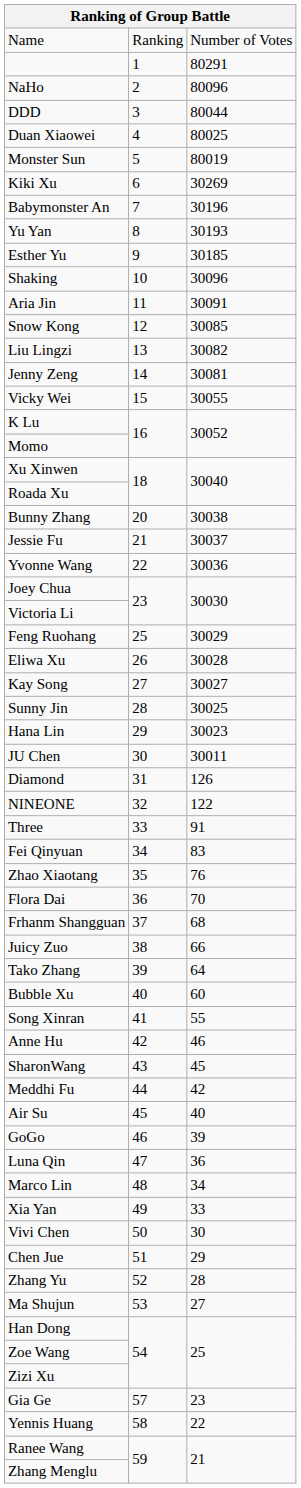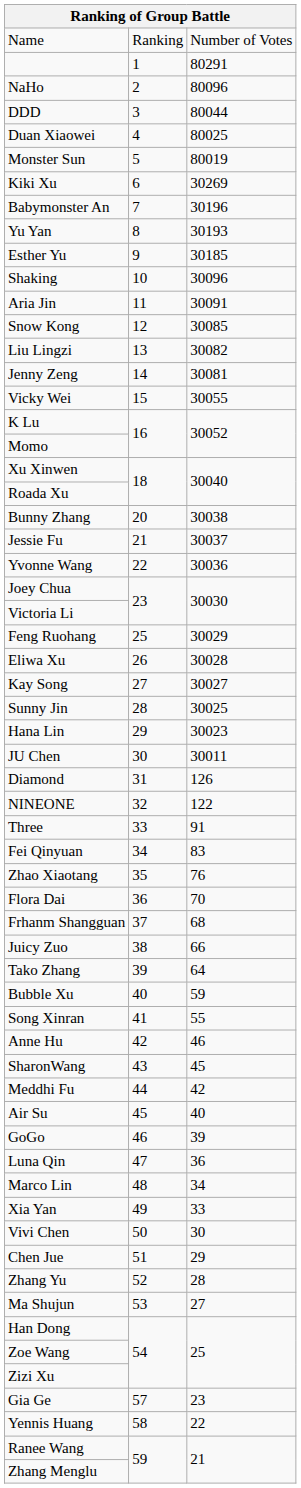 <table class="wikitable">
 <tr>
 <th colspan="3">Ranking of Group Battle</th>
 </tr>
 <tr>
 <td>Name</td>
 <td>Ranking</td>
 <td>Number of Votes</td>
 </tr>
 <tr>
 <td></td>
 <td>1</td>
 <td>80291</td>
 </tr>
 <tr>
 <td>NaHo</td>
 <td>2</td>
 <td>80096</td>
 </tr>
 <tr>
 <td>DDD</td>
 <td>3</td>
 <td>80044</td>
 </tr>
 <tr>
 <td>Duan Xiaowei</td>
 <td>4</td>
 <td>80025</td>
 </tr>
 <tr>
 <td>Monster Sun</td>
 <td>5</td>
 <td>80019</td>
 </tr>
 <tr>
 <td>Kiki Xu</td>
 <td>6</td>
 <td>30269</td>
 </tr>
 <tr>
 <td>Babymonster An</td>
 <td>7</td>
 <td>30196</td>
 </tr>
 <tr>
 <td>Yu Yan</td>
 <td>8</td>
 <td>30193</td>
 </tr>
 <tr>
 <td>Esther Yu</td>
 <td>9</td>
 <td>30185</td>
 </tr>
 <tr>
 <td>Shaking</td>
 <td>10</td>
 <td>30096</td>
 </tr>
 <tr>
 <td>Aria Jin</td>
 <td>11</td>
 <td>30091</td>
 </tr>
 <tr>
 <td>Snow Kong</td>
 <td>12</td>
 <td>30085</td>
 </tr>
 <tr>
 <td>Liu Lingzi</td>
 <td>13</td>
 <td>30082</td>
 </tr>
 <tr>
 <td>Jenny Zeng</td>
 <td>14</td>
 <td>30081</td>
 </tr>
 <tr>
 <td>Vicky Wei</td>
 <td>15</td>
 <td>30055</td>
 </tr>
 <tr>
 <td>K Lu</td>
 <td rowspan="2">16</td>
 <td rowspan="2">30052</td>
 </tr>
 <tr>
 <td>Momo</td>
 </tr>
 <tr>
 <td>Xu Xinwen</td>
 <td rowspan="2">18</td>
 <td rowspan="2">30040</td>
 </tr>
 <tr>
 <td>Roada Xu</td>
 </tr>
 <tr>
 <td>Bunny Zhang</td>
 <td>20</td>
 <td>30038</td>
 </tr>
 <tr>
 <td>Jessie Fu</td>
 <td>21</td>
 <td>30037</td>
 </tr>
 <tr>
 <td>Yvonne Wang</td>
 <td>22</td>
 <td>30036</td>
 </tr>
 <tr>
 <td>Joey Chua</td>
 <td rowspan="2">23</td>
 <td rowspan="2">30030</td>
 </tr>
 <tr>
 <td>Victoria Li</td>
 </tr>
 <tr>
 <td>Feng Ruohang</td>
 <td>25</td>
 <td>30029</td>
 </tr>
 <tr>
 <td>Eliwa Xu</td>
 <td>26</td>
 <td>30028</td>
 </tr>
 <tr>
 <td>Kay Song</td>
 <td>27</td>
 <td>30027</td>
 </tr>
 <tr>
 <td>Sunny Jin</td>
 <td>28</td>
 <td>30025</td>
 </tr>
 <tr>
 <td>Hana Lin</td>
 <td>29</td>
 <td>30023</td>
 </tr>
 <tr>
 <td>JU Chen</td>
 <td>30</td>
 <td>30011</td>
 </tr>
 <tr>
 <td>Diamond</td>
 <td>31</td>
 <td>126</td>
 </tr>
 <tr>
 <td>NINEONE</td>
 <td>32</td>
 <td>122</td>
 </tr>
 <tr>
 <td>Three</td>
 <td>33</td>
 <td>91</td>
 </tr>
 <tr>
 <td>Fei Qinyuan</td>
 <td>34</td>
 <td>83</td>
 </tr>
 <tr>
 <td>Zhao Xiaotang</td>
 <td>35</td>
 <td>76</td>
 </tr>
 <tr>
 <td>Flora Dai</td>
 <td>36</td>
 <td>70</td>
 </tr>
 <tr>
 <td>Frhanm Shangguan</td>
 <td>37</td>
 <td>68</td>
 </tr>
 <tr>
 <td>Juicy Zuo</td>
 <td>38</td>
 <td>66</td>
 </tr>
 <tr>
 <td>Tako Zhang</td>
 <td>39</td>
 <td>64</td>
 </tr>
 <tr>
 <td>Bubble Xu</td>
 <td>40</td>
-<td>60</td>
+<td>59</td>
 </tr>
 <tr>
 <td>Song Xinran</td>
 <td>41</td>
 <td>55</td>
 </tr>
 <tr>
 <td>Anne Hu</td>
 <td>42</td>
 <td>46</td>
 </tr>
 <tr>
 <td>SharonWang</td>
 <td>43</td>
 <td>45</td>
 </tr>
 <tr>
 <td>Meddhi Fu</td>
 <td>44</td>
 <td>42</td>
 </tr>
 <tr>
 <td>Air Su</td>
 <td>45</td>
 <td>40</td>
 </tr>
 <tr>
 <td>GoGo</td>
 <td>46</td>
 <td>39</td>
 </tr>
 <tr>
 <td>Luna Qin</td>
 <td>47</td>
 <td>36</td>
 </tr>
 <tr>
 <td>Marco Lin</td>
 <td>48</td>
 <td>34</td>
 </tr>
 <tr>
 <td>Xia Yan</td>
 <td>49</td>
 <td>33</td>
 </tr>
 <tr>
 <td>Vivi Chen</td>
 <td>50</td>
 <td>30</td>
 </tr>
 <tr>
 <td>Chen Jue</td>
 <td>51</td>
 <td>29</td>
 </tr>
 <tr>
 <td>Zhang Yu</td>
 <td>52</td>
 <td>28</td>
 </tr>
 <tr>
 <td>Ma Shujun</td>
 <td>53</td>
 <td>27</td>
 </tr>
 <tr>
 <td>Han Dong</td>
 <td rowspan="3">54</td>
 <td rowspan="3">25</td>
 </tr>
 <tr>
 <td>Zoe Wang</td>
 </tr>
 <tr>
 <td>Zizi Xu</td>
 </tr>
 <tr>
 <td>Gia Ge</td>
 <td>57</td>
 <td>23</td>
 </tr>
 <tr>
 <td>Yennis Huang</td>
 <td>58</td>
 <td>22</td>
 </tr>
 <tr>
 <td>Ranee Wang</td>
 <td rowspan="2">59</td>
 <td rowspan="2">21</td>
 </tr>
 <tr>
 <td>Zhang Menglu</td>
 </tr>
 </table>
